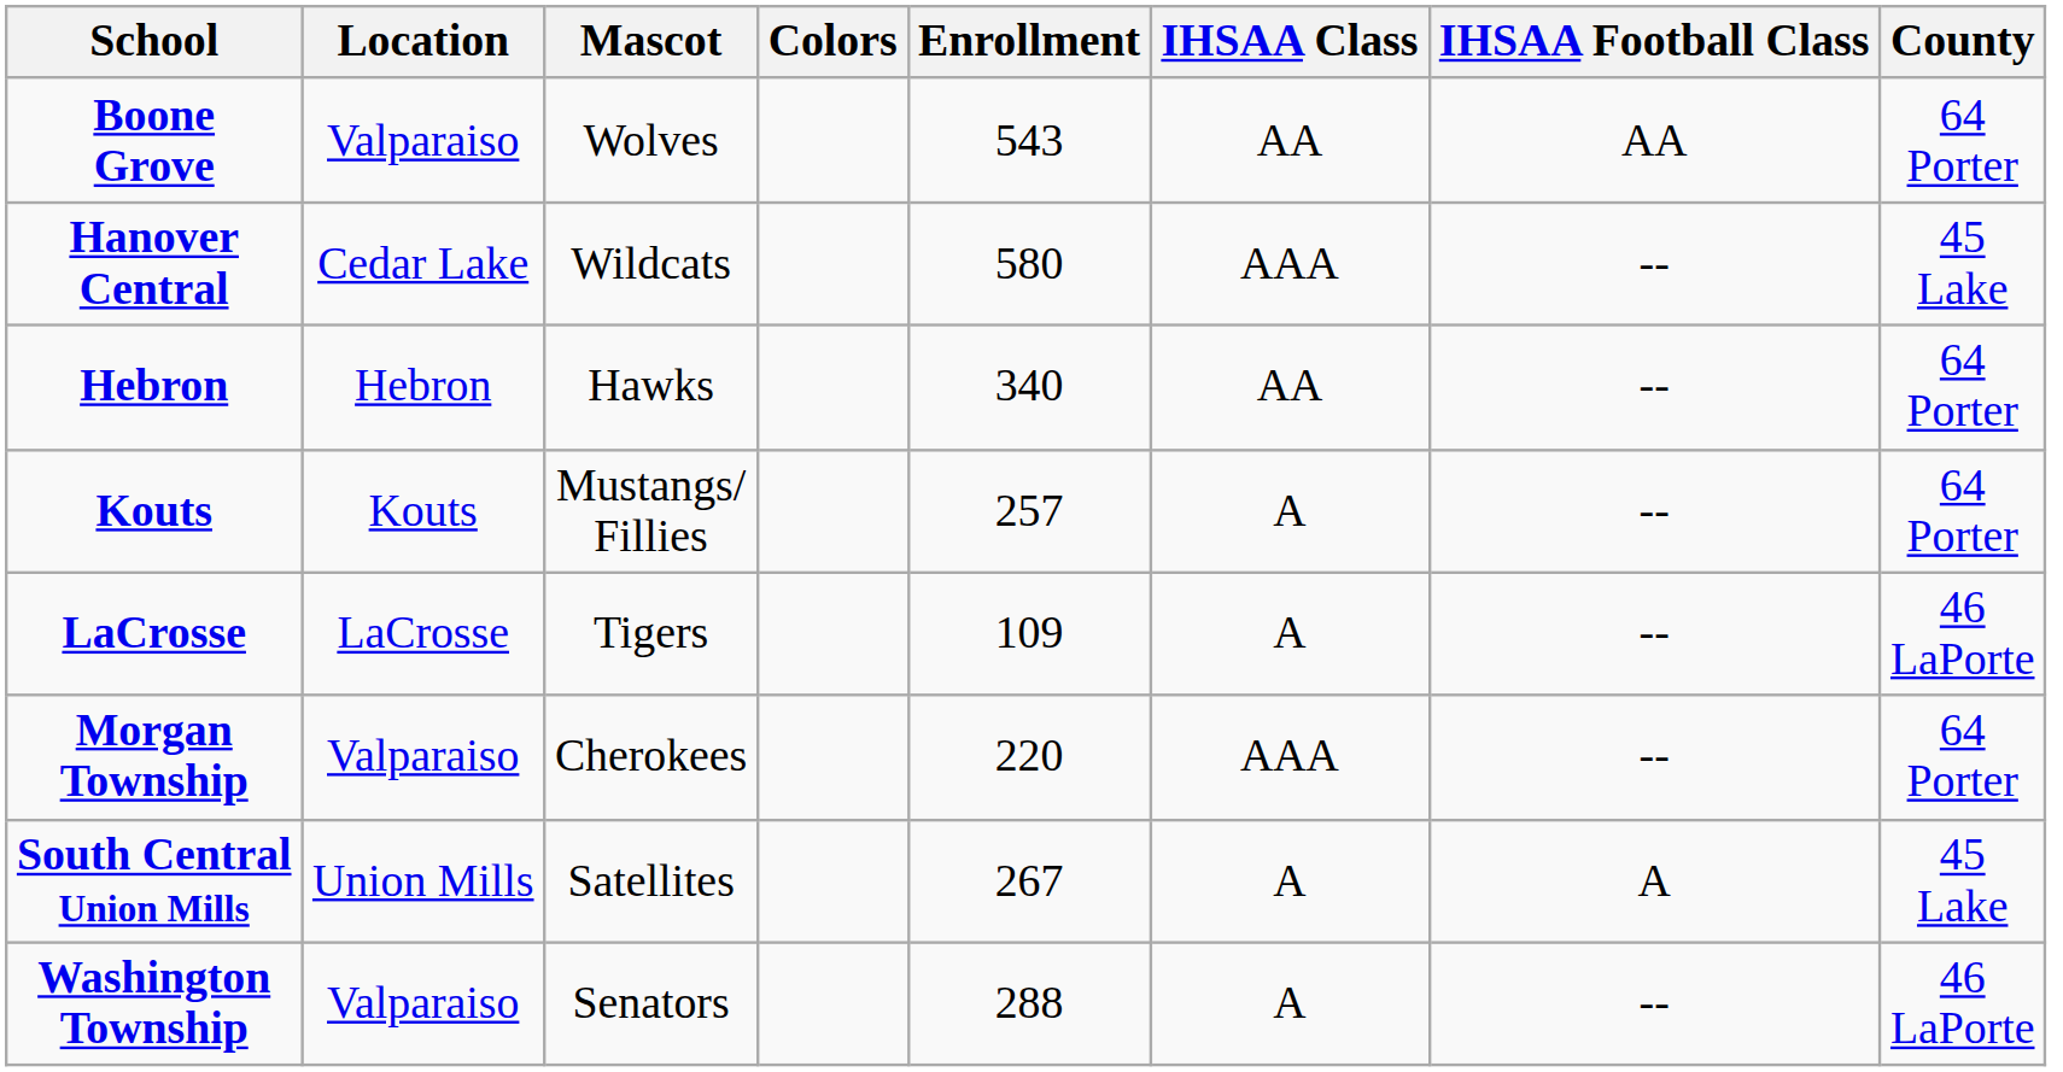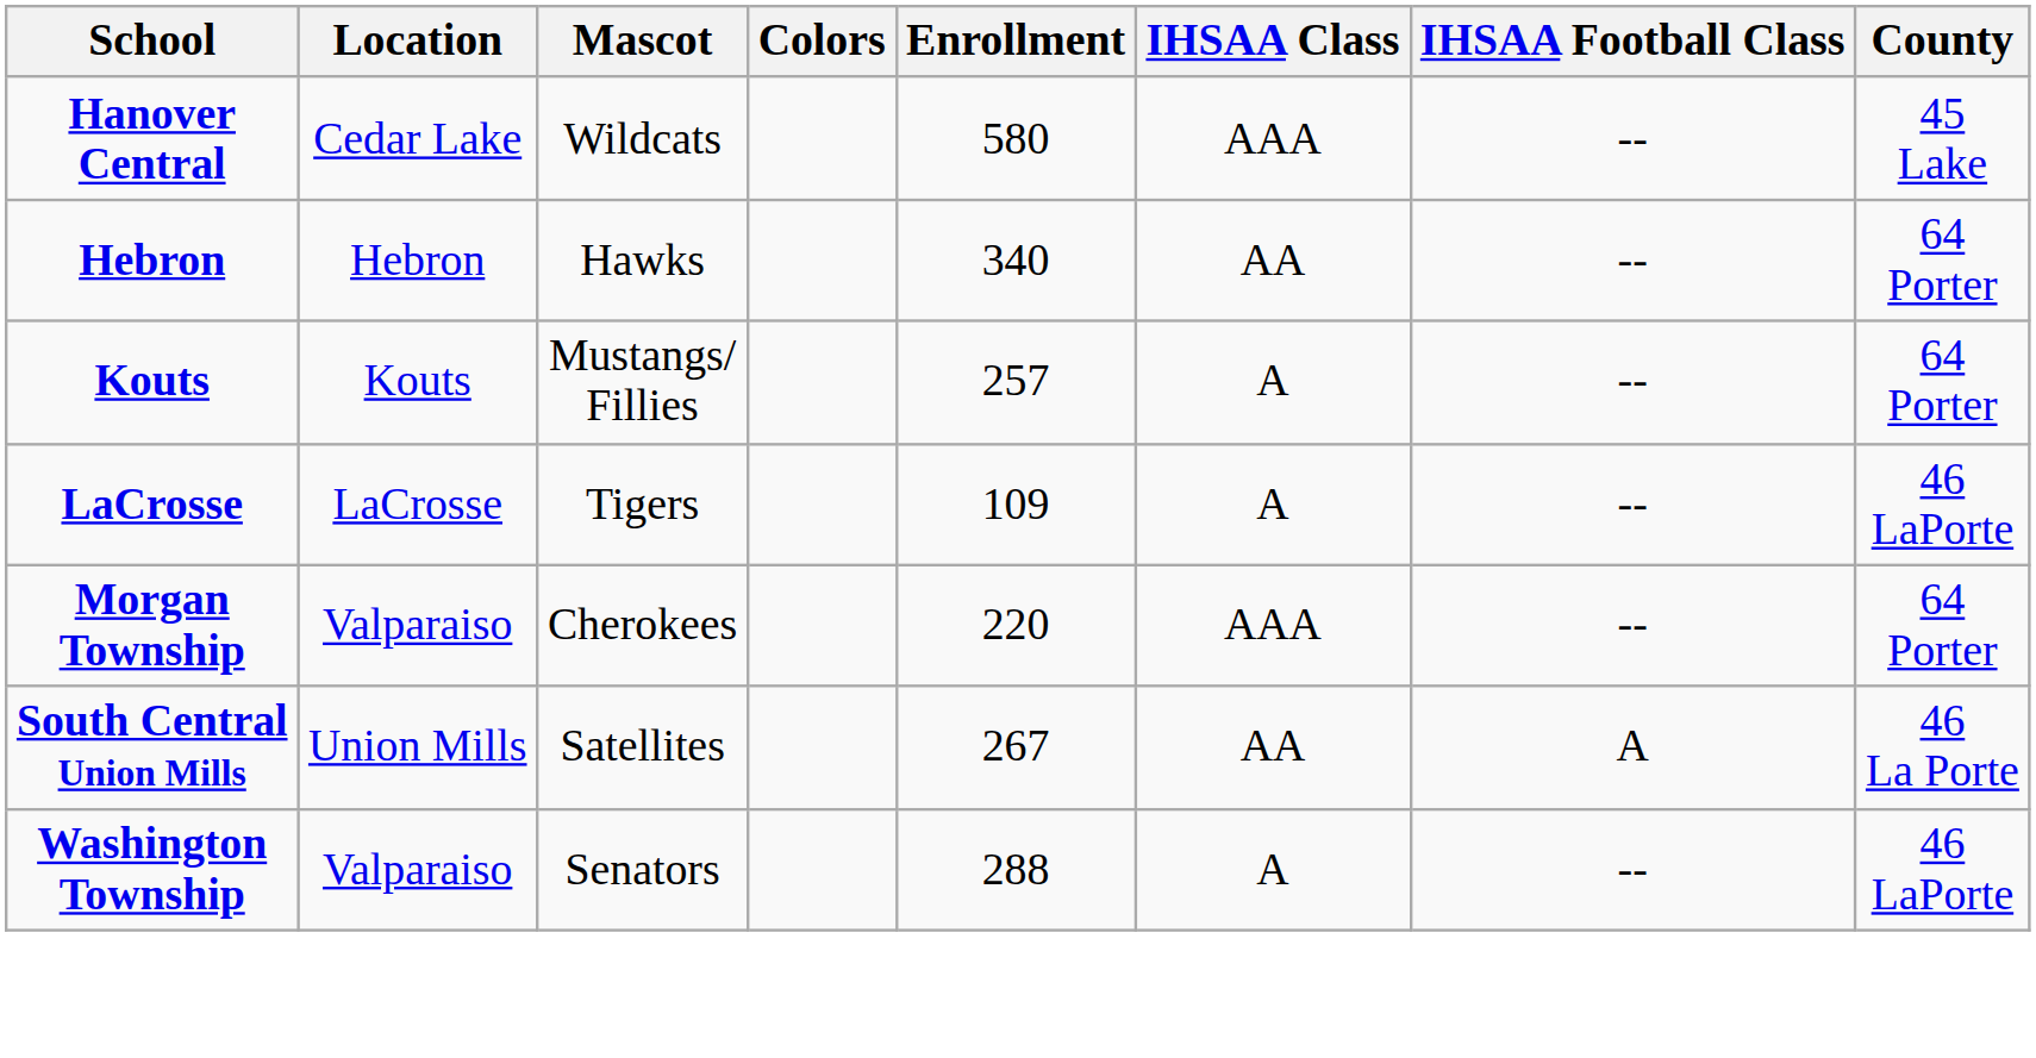 <table class="wikitable" style="text-align:center;">
 <tr>
 <th>School</th>
 <th>Location</th>
 <th>Mascot</th>
 <th>Colors</th>
 <th>Enrollment</th>
 <th><a href='#'>IHSAA</a> Class</th>
 <th><a href='#'>IHSAA</a> Football Class</th>
 <th>County</th>
-</tr>
-<tr>
-<td><strong><a href='#'>Boone <br> Grove</a></strong></td>
-<td><a href='#'>Valparaiso</a></td>
-<td>Wolves</td>
-<td> </td>
-<td>543</td>
-<td>AA</td>
-<td>AA</td>
-<td><a href='#'>64 <br> Porter</a></td>
 </tr>
 <tr>
 <td><strong><a href='#'>Hanover <br> Central</a></strong></td>
 <td><a href='#'>Cedar Lake</a></td>
 <td>Wildcats</td>
 <td>  </td>
 <td>580</td>
 <td>AAA</td>
 <td>--</td>
 <td><a href='#'>45 <br> Lake</a></td>
 </tr>
 <tr>
 <td><strong><a href='#'>Hebron</a></strong></td>
 <td><a href='#'>Hebron</a></td>
 <td>Hawks</td>
 <td> </td>
 <td>340</td>
 <td>AA</td>
 <td>--</td>
 <td><a href='#'>64 <br> Porter</a></td>
 </tr>
 <tr>
 <td><strong><a href='#'>Kouts</a></strong></td>
 <td><a href='#'>Kouts</a></td>
 <td>Mustangs/ <br> Fillies</td>
 <td>  </td>
 <td>257</td>
 <td>A</td>
 <td>--</td>
 <td><a href='#'>64 <br> Porter</a></td>
 </tr>
 <tr>
 <td><strong><a href='#'>LaCrosse</a></strong></td>
 <td><a href='#'>LaCrosse</a></td>
 <td>Tigers</td>
 <td> </td>
 <td>109</td>
 <td>A</td>
 <td>--</td>
 <td><a href='#'>46 <br> LaPorte</a></td>
 </tr>
 <tr>
 <td><strong><a href='#'>Morgan <br> Township</a></strong></td>
 <td><a href='#'>Valparaiso</a></td>
 <td>Cherokees</td>
 <td>  </td>
 <td>220</td>
 <td>AAA</td>
 <td>--</td>
 <td><a href='#'>64 <br> Porter</a></td>
 </tr>
 <tr>
 <td><strong><a href='#'>South Central <br> <small>Union Mills</small></a></strong></td>
 <td><a href='#'>Union Mills</a></td>
 <td>Satellites</td>
 <td>  </td>
 <td>267</td>
+<td>AA</td>
 <td>A</td>
-<td>A</td>
-<td><a href='#'>45 <br> Lake</a></td>
+<td><a href='#'>46 <br> La Porte</a></td>
 </tr>
 <tr>
 <td><strong><a href='#'>Washington <br> Township</a></strong></td>
 <td><a href='#'>Valparaiso</a></td>
 <td>Senators</td>
 <td>  </td>
 <td>288</td>
 <td>A</td>
 <td>--</td>
 <td><a href='#'>46 <br> LaPorte</a></td>
 </tr>
 </table>
